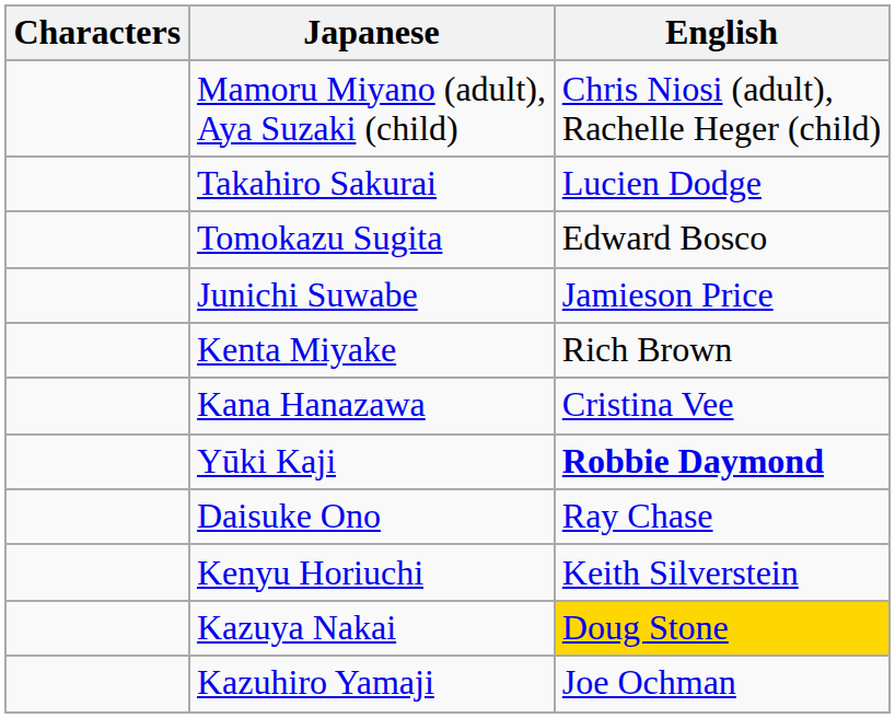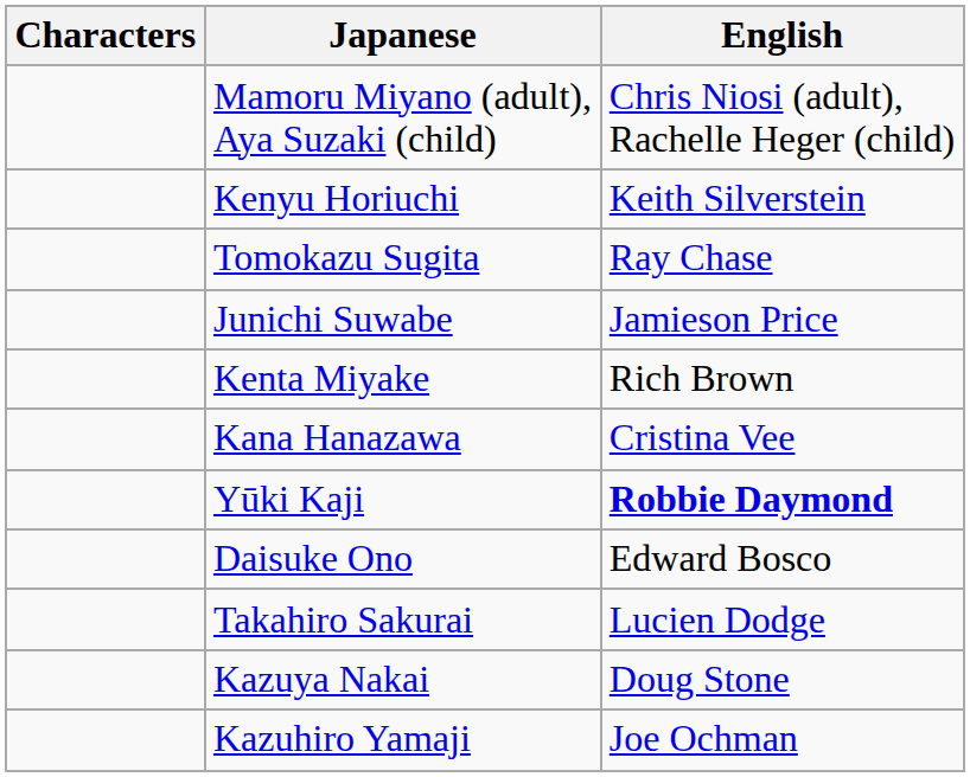 <table class="wikitable">
 <tr>
 <th>Characters</th>
 <th>Japanese</th>
 <th>English</th>
 </tr>
 <tr>
 <td></td>
 <td><a href='#'>Mamoru Miyano</a> (adult),<br><a href='#'>Aya Suzaki</a> (child)</td>
 <td><a href='#'>Chris Niosi</a> (adult),<br>Rachelle Heger (child)</td>
 </tr>
 <tr>
 <td></td>
-<td><a href='#'>Takahiro Sakurai</a></td>
-<td><a href='#'>Lucien Dodge</a></td>
+<td><a href='#'>Kenyu Horiuchi</a></td>
+<td><a href='#'>Keith Silverstein</a></td>
 </tr>
 <tr>
 <td></td>
 <td><a href='#'>Tomokazu Sugita</a></td>
-<td>Edward Bosco</td>
+<td><a href='#'>Ray Chase</a></td>
 </tr>
 <tr>
 <td></td>
 <td><a href='#'>Junichi Suwabe</a></td>
 <td><a href='#'>Jamieson Price</a></td>
 </tr>
 <tr>
 <td></td>
 <td><a href='#'>Kenta Miyake</a></td>
 <td>Rich Brown</td>
 </tr>
 <tr>
 <td></td>
 <td><a href='#'>Kana Hanazawa</a></td>
 <td><a href='#'>Cristina Vee</a></td>
 </tr>
 <tr>
 <td></td>
 <td><a href='#'>Yūki Kaji</a></td>
 <td><strong><a href='#'>Robbie Daymond</a></strong></td>
 </tr>
 <tr>
 <td></td>
 <td><a href='#'>Daisuke Ono</a></td>
-<td><a href='#'>Ray Chase</a></td>
+<td>Edward Bosco</td>
 </tr>
 <tr>
 <td></td>
-<td><a href='#'>Kenyu Horiuchi</a></td>
-<td><a href='#'>Keith Silverstein</a></td>
+<td><a href='#'>Takahiro Sakurai</a></td>
+<td><a href='#'>Lucien Dodge</a></td>
 </tr>
 <tr>
 <td></td>
 <td><a href='#'>Kazuya Nakai</a></td>
-<td style="background: gold;"><a href='#'>Doug Stone</a></td>
+<td><a href='#'>Doug Stone</a></td>
 </tr>
 <tr>
 <td></td>
 <td><a href='#'>Kazuhiro Yamaji</a></td>
 <td><a href='#'>Joe Ochman</a></td>
 </tr>
 <tr>
 </tr>
 </table>
